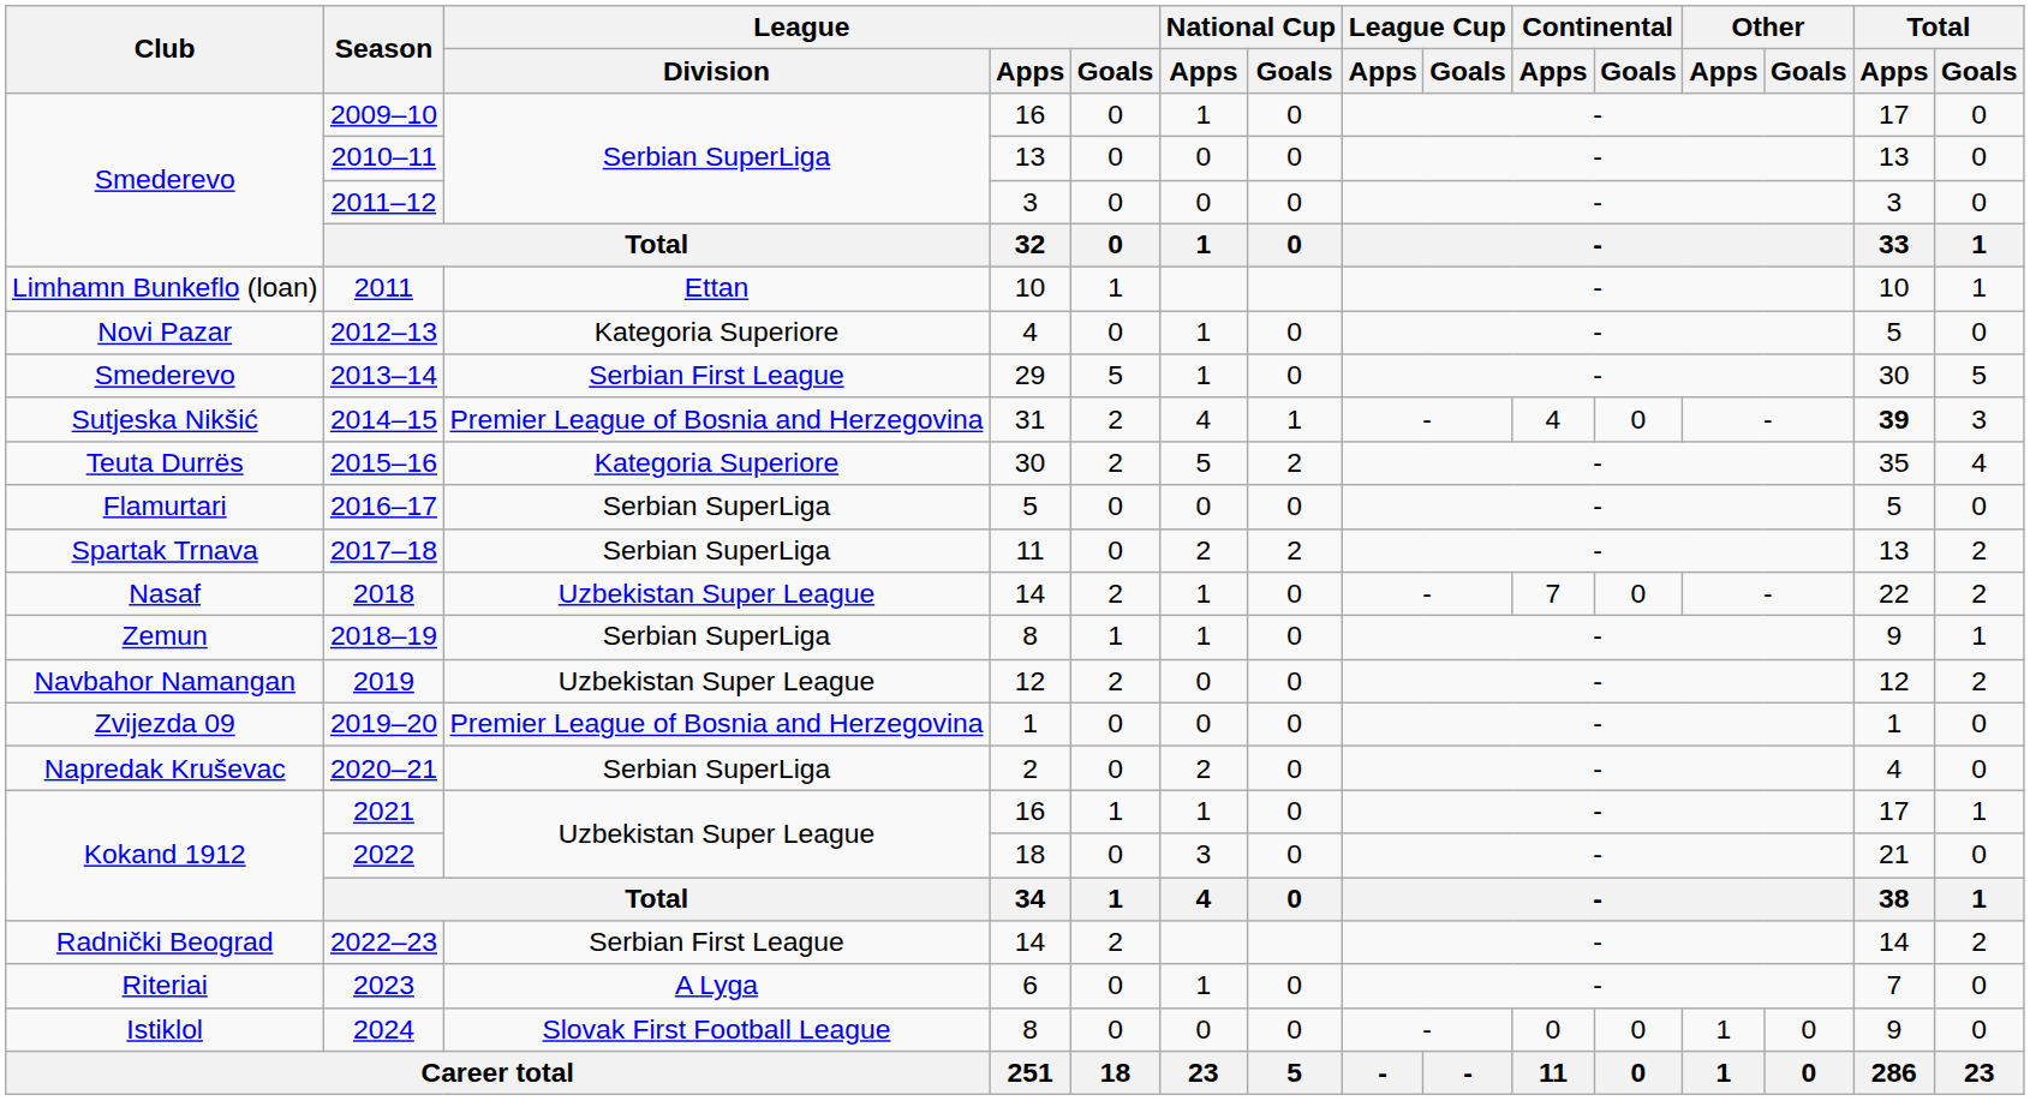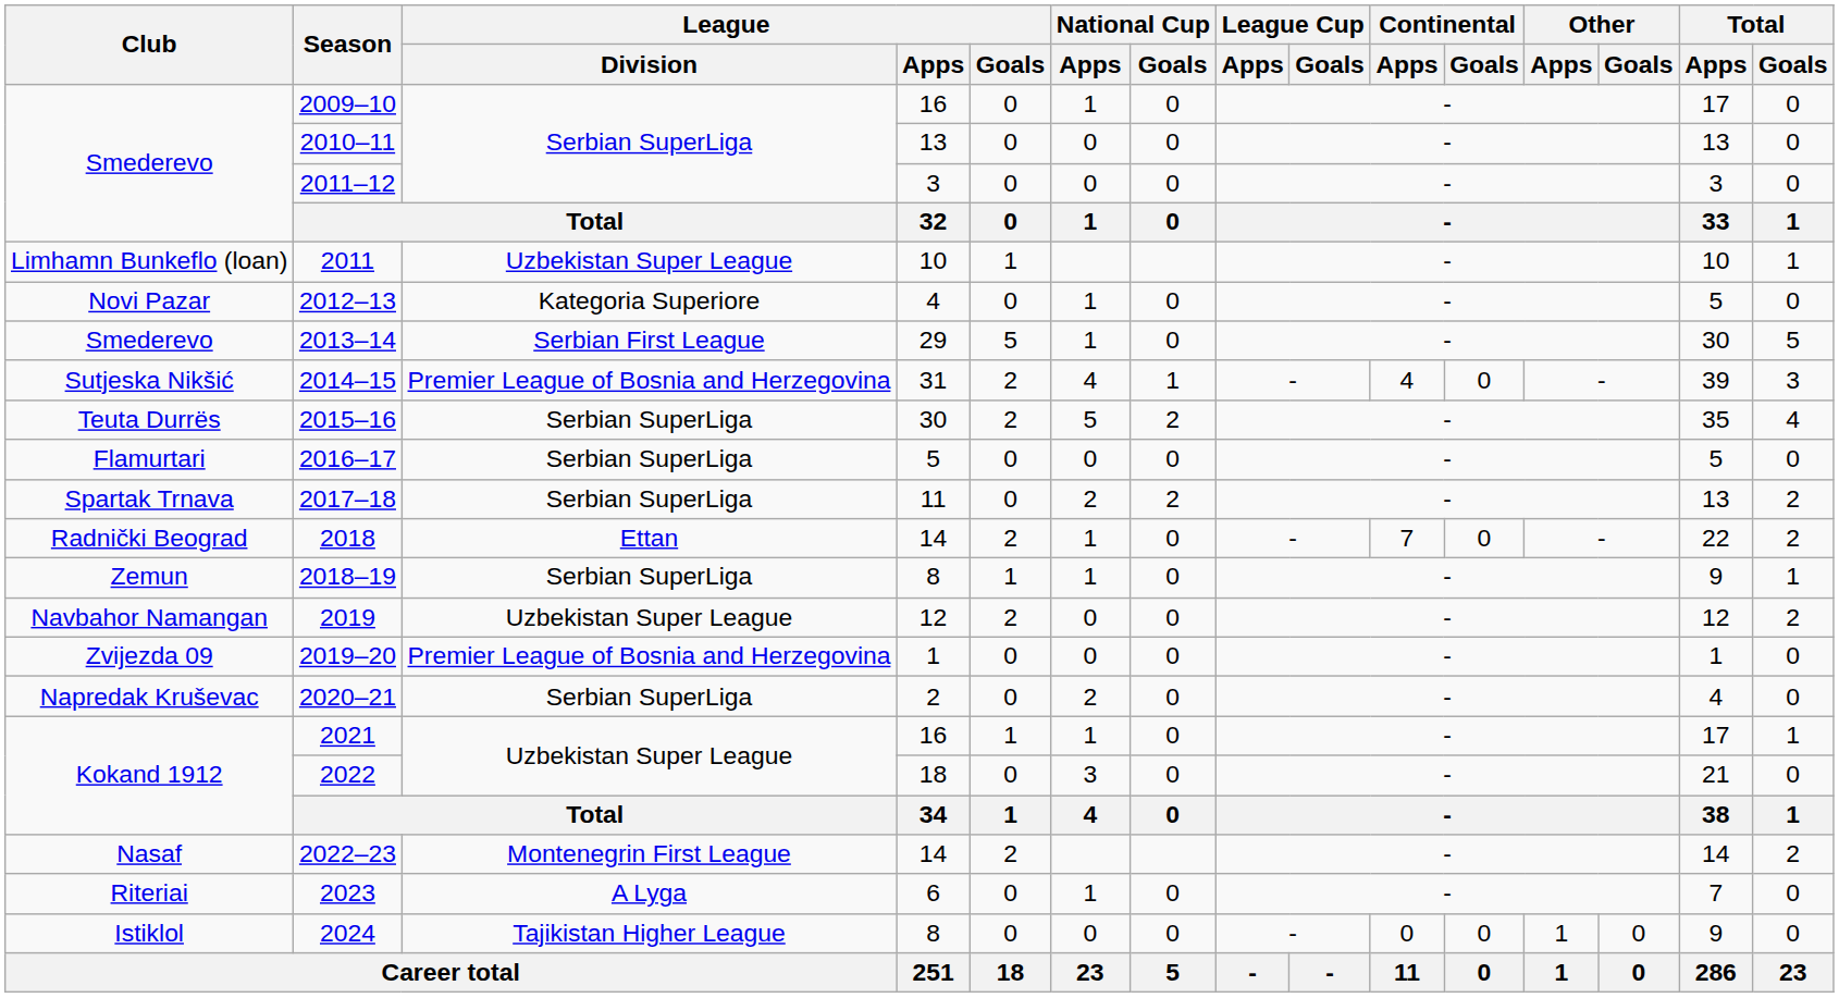 <table class="wikitable" style="text-align: center;">
 <tr>
 <th rowspan="2">Club</th>
 <th rowspan="2">Season</th>
 <th colspan="3">League</th>
 <th colspan="2">National Cup</th>
 <th colspan="2">League Cup</th>
 <th colspan="2">Continental</th>
 <th colspan="2">Other</th>
 <th colspan="2">Total</th>
 </tr>
 <tr>
 <th>Division</th>
 <th>Apps</th>
 <th>Goals</th>
 <th>Apps</th>
 <th>Goals</th>
 <th>Apps</th>
 <th>Goals</th>
 <th>Apps</th>
 <th>Goals</th>
 <th>Apps</th>
 <th>Goals</th>
 <th>Apps</th>
 <th>Goals</th>
 </tr>
 <tr>
 <td rowspan="4" valign="center"><a href='#'>Smederevo</a></td>
 <td><a href='#'>2009–10</a></td>
 <td rowspan="3" valign="center"><a href='#'>Serbian SuperLiga</a></td>
 <td>16</td>
 <td>0</td>
 <td>1</td>
 <td>0</td>
 <td colspan="6">-</td>
 <td>17</td>
 <td>0</td>
 </tr>
 <tr>
 <td><a href='#'>2010–11</a></td>
 <td>13</td>
 <td>0</td>
 <td>0</td>
 <td>0</td>
 <td colspan="6">-</td>
 <td>13</td>
 <td>0</td>
 </tr>
 <tr>
 <td><a href='#'>2011–12</a></td>
 <td>3</td>
 <td>0</td>
 <td>0</td>
 <td>0</td>
 <td colspan="6">-</td>
 <td>3</td>
 <td>0</td>
 </tr>
 <tr>
 <th colspan="2">Total</th>
 <th>32</th>
 <th>0</th>
 <th>1</th>
 <th>0</th>
 <th colspan="6">-</th>
 <th>33</th>
 <th>1</th>
 </tr>
 <tr>
 <td rowspan="1" valign="center"><a href='#'>Limhamn Bunkeflo</a> (loan)</td>
 <td><a href='#'>2011</a></td>
-<td rowspan="1" valign="center"><a href='#'>Ettan</a></td>
+<td rowspan="1" valign="center"><a href='#'>Uzbekistan Super League</a></td>
 <td>10</td>
 <td>1</td>
 <td></td>
 <td></td>
 <td colspan="6">-</td>
 <td>10</td>
 <td>1</td>
 </tr>
 <tr>
 <td rowspan="1" valign="center"><a href='#'>Novi Pazar</a></td>
 <td><a href='#'>2012–13</a></td>
 <td rowspan="1" valign="center">Kategoria Superiore</td>
 <td>4</td>
 <td>0</td>
 <td>1</td>
 <td>0</td>
 <td colspan="6">-</td>
 <td>5</td>
 <td>0</td>
 </tr>
 <tr>
 <td rowspan="1" valign="center"><a href='#'>Smederevo</a></td>
 <td><a href='#'>2013–14</a></td>
 <td rowspan="1" valign="center"><a href='#'>Serbian First League</a></td>
 <td>29</td>
 <td>5</td>
 <td>1</td>
 <td>0</td>
 <td colspan="6">-</td>
 <td>30</td>
 <td>5</td>
 </tr>
 <tr>
 <td rowspan="1" valign="center"><a href='#'>Sutjeska Nikšić</a></td>
 <td><a href='#'>2014–15</a></td>
 <td rowspan="1" valign="center"><a href='#'>Premier League of Bosnia and Herzegovina</a></td>
 <td>31</td>
 <td>2</td>
 <td>4</td>
 <td>1</td>
 <td colspan="2">-</td>
 <td>4</td>
 <td>0</td>
 <td colspan="2">-</td>
-<td><strong>39</strong></td>
+<td>39</td>
 <td>3</td>
 </tr>
 <tr>
 <td rowspan="1" valign="center"><a href='#'>Teuta Durrës</a></td>
 <td><a href='#'>2015–16</a></td>
-<td rowspan="1" valign="center"><a href='#'>Kategoria Superiore</a></td>
+<td rowspan="1" valign="center">Serbian SuperLiga</td>
 <td>30</td>
 <td>2</td>
 <td>5</td>
 <td>2</td>
 <td colspan="6">-</td>
 <td>35</td>
 <td>4</td>
 </tr>
 <tr>
 <td rowspan="1" valign="center"><a href='#'>Flamurtari</a></td>
 <td><a href='#'>2016–17</a></td>
 <td rowspan="1" valign="center">Serbian SuperLiga</td>
 <td>5</td>
 <td>0</td>
 <td>0</td>
 <td>0</td>
 <td colspan="6">-</td>
 <td>5</td>
 <td>0</td>
 </tr>
 <tr>
 <td rowspan="1" valign="center"><a href='#'>Spartak Trnava</a></td>
 <td><a href='#'>2017–18</a></td>
 <td rowspan="1" valign="center">Serbian SuperLiga</td>
 <td>11</td>
 <td>0</td>
 <td>2</td>
 <td>2</td>
 <td colspan="6">-</td>
 <td>13</td>
 <td>2</td>
 </tr>
 <tr>
-<td rowspan="1" valign="center"><a href='#'>Nasaf</a></td>
+<td rowspan="1" valign="center"><a href='#'>Radnički Beograd</a></td>
 <td><a href='#'>2018</a></td>
-<td rowspan="1" valign="center"><a href='#'>Uzbekistan Super League</a></td>
+<td rowspan="1" valign="center"><a href='#'>Ettan</a></td>
 <td>14</td>
 <td>2</td>
 <td>1</td>
 <td>0</td>
 <td colspan="2">-</td>
 <td>7</td>
 <td>0</td>
 <td colspan="2">-</td>
 <td>22</td>
 <td>2</td>
 </tr>
 <tr>
 <td rowspan="1" valign="center"><a href='#'>Zemun</a></td>
 <td><a href='#'>2018–19</a></td>
 <td rowspan="1" valign="center">Serbian SuperLiga</td>
 <td>8</td>
 <td>1</td>
 <td>1</td>
 <td>0</td>
 <td colspan="6">-</td>
 <td>9</td>
 <td>1</td>
 </tr>
 <tr>
 <td rowspan="1" valign="center"><a href='#'>Navbahor Namangan</a></td>
 <td><a href='#'>2019</a></td>
 <td rowspan="1" valign="center">Uzbekistan Super League</td>
 <td>12</td>
 <td>2</td>
 <td>0</td>
 <td>0</td>
 <td colspan="6">-</td>
 <td>12</td>
 <td>2</td>
 </tr>
 <tr>
 <td rowspan="1" valign="center"><a href='#'>Zvijezda 09</a></td>
 <td><a href='#'>2019–20</a></td>
 <td rowspan="1" valign="center"><a href='#'>Premier League of Bosnia and Herzegovina</a></td>
 <td>1</td>
 <td>0</td>
 <td>0</td>
 <td>0</td>
 <td colspan="6">-</td>
 <td>1</td>
 <td>0</td>
 </tr>
 <tr>
 <td rowspan="1" valign="center"><a href='#'>Napredak Kruševac</a></td>
 <td><a href='#'>2020–21</a></td>
 <td rowspan="1" valign="center">Serbian SuperLiga</td>
 <td>2</td>
 <td>0</td>
 <td>2</td>
 <td>0</td>
 <td colspan="6">-</td>
 <td>4</td>
 <td>0</td>
 </tr>
 <tr>
 <td rowspan="3" valign="center"><a href='#'>Kokand 1912</a></td>
 <td><a href='#'>2021</a></td>
 <td rowspan="2" valign="center">Uzbekistan Super League</td>
 <td>16</td>
 <td>1</td>
 <td>1</td>
 <td>0</td>
 <td colspan="6">-</td>
 <td>17</td>
 <td>1</td>
 </tr>
 <tr>
 <td><a href='#'>2022</a></td>
 <td>18</td>
 <td>0</td>
 <td>3</td>
 <td>0</td>
 <td colspan="6">-</td>
 <td>21</td>
 <td>0</td>
 </tr>
 <tr>
 <th colspan="2">Total</th>
 <th>34</th>
 <th>1</th>
 <th>4</th>
 <th>0</th>
 <th colspan="6">-</th>
 <th>38</th>
 <th>1</th>
 </tr>
 <tr>
-<td rowspan="1" valign="center"><a href='#'>Radnički Beograd</a></td>
+<td rowspan="1" valign="center"><a href='#'>Nasaf</a></td>
 <td><a href='#'>2022–23</a></td>
-<td rowspan="1" valign="center">Serbian First League</td>
+<td rowspan="1" valign="center"><a href='#'>Montenegrin First League</a></td>
 <td>14</td>
 <td>2</td>
 <td></td>
 <td></td>
 <td colspan="6">-</td>
 <td>14</td>
 <td>2</td>
 </tr>
 <tr>
 <td rowspan="1" valign="center"><a href='#'>Riteriai</a></td>
 <td><a href='#'>2023</a></td>
 <td rowspan="1" valign="center"><a href='#'>A Lyga</a></td>
 <td>6</td>
 <td>0</td>
 <td>1</td>
 <td>0</td>
 <td colspan="6">-</td>
 <td>7</td>
 <td>0</td>
 </tr>
 <tr>
 <td rowspan="1" valign="center"><a href='#'>Istiklol</a></td>
 <td><a href='#'>2024</a></td>
-<td rowspan="1" valign="center"><a href='#'>Slovak First Football League</a></td>
+<td rowspan="1" valign="center"><a href='#'>Tajikistan Higher League</a></td>
 <td>8</td>
 <td>0</td>
 <td>0</td>
 <td>0</td>
 <td colspan="2">-</td>
 <td>0</td>
 <td>0</td>
 <td>1</td>
 <td>0</td>
 <td>9</td>
 <td>0</td>
 </tr>
 <tr>
 <th colspan="3">Career total</th>
 <th>251</th>
 <th>18</th>
 <th>23</th>
 <th>5</th>
 <th>-</th>
 <th>-</th>
 <th>11</th>
 <th>0</th>
 <th>1</th>
 <th>0</th>
 <th>286</th>
 <th>23</th>
 </tr>
 </table>
